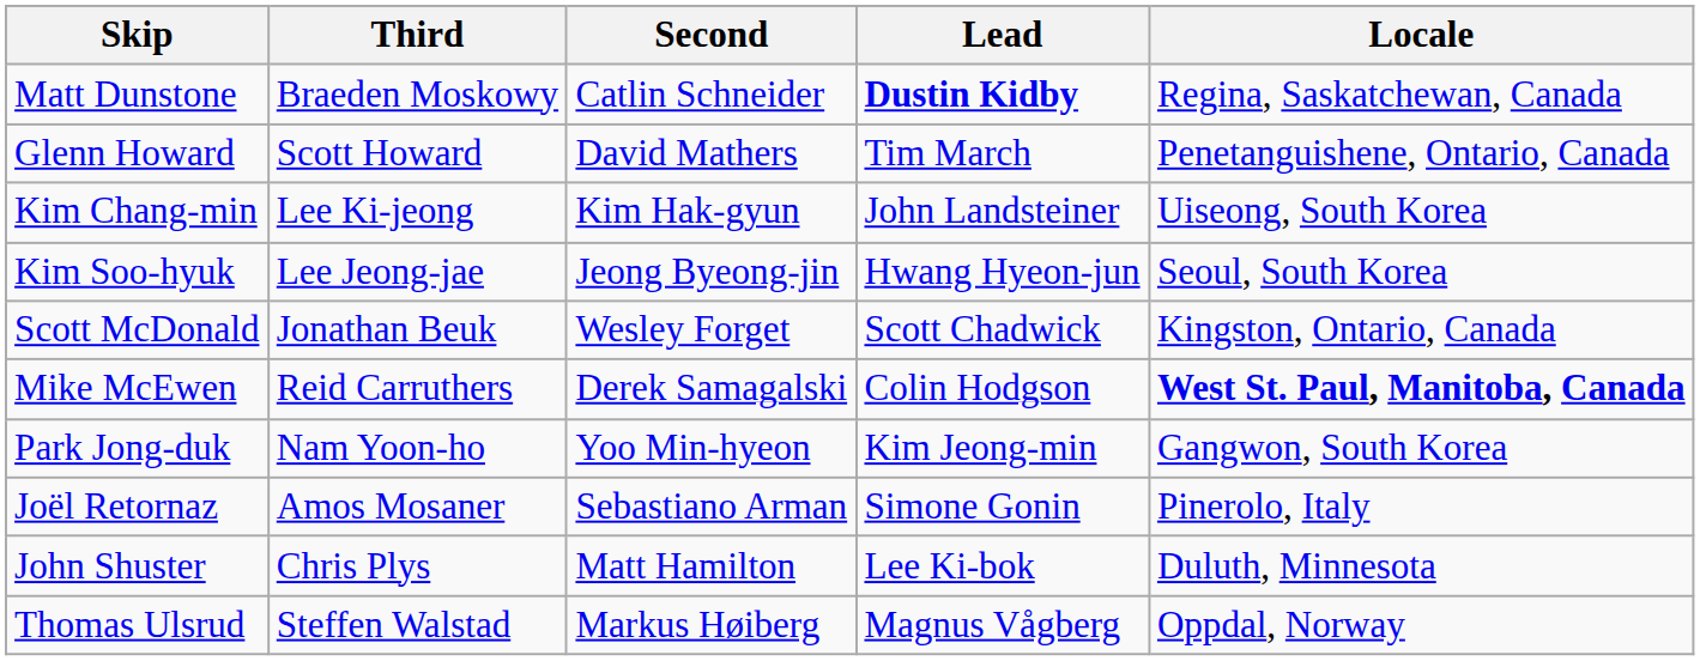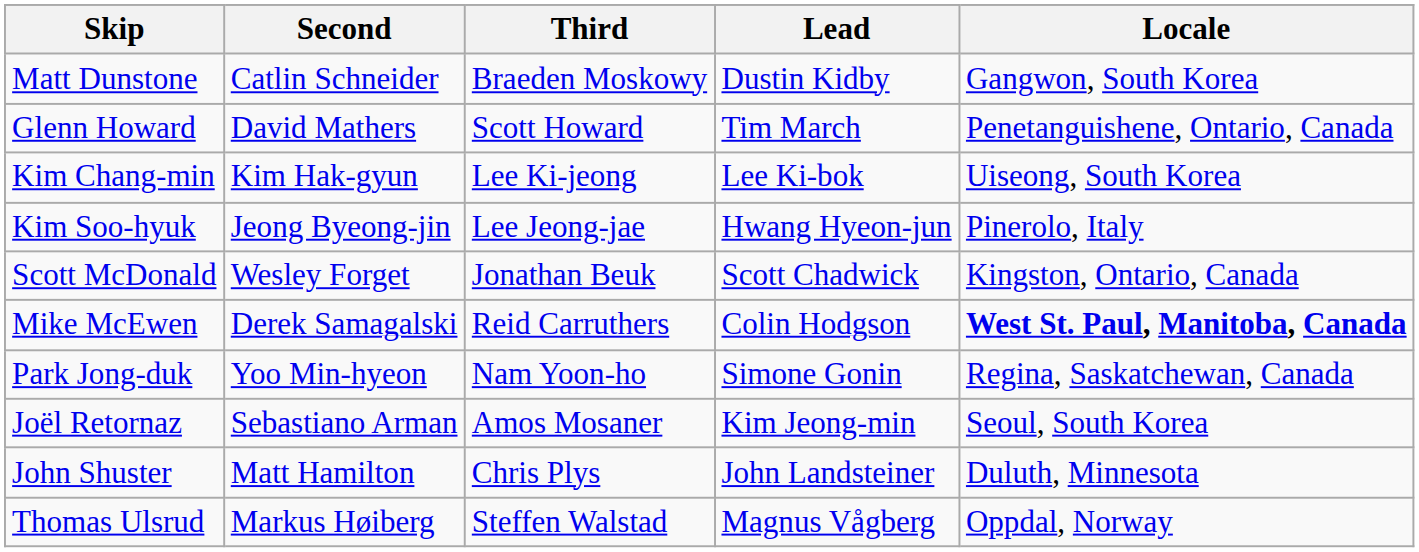 <table class=wikitable>
 <tr>
 <th>Skip</th>
+<th>Second</th>
 <th>Third</th>
-<th>Second</th>
 <th>Lead</th>
 <th>Locale</th>
 </tr>
 <tr>
 <td><a href='#'>Matt Dunstone</a></td>
+<td><a href='#'>Catlin Schneider</a></td>
 <td><a href='#'>Braeden Moskowy</a></td>
-<td><a href='#'>Catlin Schneider</a></td>
-<td><strong><a href='#'>Dustin Kidby</a></strong></td>
-<td> <a href='#'>Regina</a>, <a href='#'>Saskatchewan</a>, <a href='#'>Canada</a></td>
+<td><a href='#'>Dustin Kidby</a></td>
+<td> <a href='#'>Gangwon</a>, <a href='#'>South Korea</a></td>
 </tr>
 <tr>
 <td><a href='#'>Glenn Howard</a></td>
+<td><a href='#'>David Mathers</a></td>
 <td><a href='#'>Scott Howard</a></td>
-<td><a href='#'>David Mathers</a></td>
 <td><a href='#'>Tim March</a></td>
 <td> <a href='#'>Penetanguishene</a>, <a href='#'>Ontario</a>, <a href='#'>Canada</a></td>
 </tr>
 <tr>
 <td><a href='#'>Kim Chang-min</a></td>
+<td><a href='#'>Kim Hak-gyun</a></td>
 <td><a href='#'>Lee Ki-jeong</a></td>
-<td><a href='#'>Kim Hak-gyun</a></td>
-<td><a href='#'>John Landsteiner</a></td>
+<td><a href='#'>Lee Ki-bok</a></td>
 <td> <a href='#'>Uiseong</a>, <a href='#'>South Korea</a></td>
 </tr>
 <tr>
 <td><a href='#'>Kim Soo-hyuk</a></td>
+<td><a href='#'>Jeong Byeong-jin</a></td>
 <td><a href='#'>Lee Jeong-jae</a></td>
-<td><a href='#'>Jeong Byeong-jin</a></td>
 <td><a href='#'>Hwang Hyeon-jun</a></td>
-<td> <a href='#'>Seoul</a>, <a href='#'>South Korea</a></td>
+<td> <a href='#'>Pinerolo</a>, <a href='#'>Italy</a></td>
 </tr>
 <tr>
 <td><a href='#'>Scott McDonald</a></td>
+<td><a href='#'>Wesley Forget</a></td>
 <td><a href='#'>Jonathan Beuk</a></td>
-<td><a href='#'>Wesley Forget</a></td>
 <td><a href='#'>Scott Chadwick</a></td>
 <td> <a href='#'>Kingston</a>, <a href='#'>Ontario</a>, <a href='#'>Canada</a></td>
 </tr>
 <tr>
 <td><a href='#'>Mike McEwen</a></td>
+<td><a href='#'>Derek Samagalski</a></td>
 <td><a href='#'>Reid Carruthers</a></td>
-<td><a href='#'>Derek Samagalski</a></td>
 <td><a href='#'>Colin Hodgson</a></td>
 <td><strong> <a href='#'>West St. Paul</a>, <a href='#'>Manitoba</a>, <a href='#'>Canada</a></strong></td>
 </tr>
 <tr>
 <td><a href='#'>Park Jong-duk</a></td>
+<td><a href='#'>Yoo Min-hyeon</a></td>
 <td><a href='#'>Nam Yoon-ho</a></td>
-<td><a href='#'>Yoo Min-hyeon</a></td>
-<td><a href='#'>Kim Jeong-min</a></td>
-<td> <a href='#'>Gangwon</a>, <a href='#'>South Korea</a></td>
+<td><a href='#'>Simone Gonin</a></td>
+<td> <a href='#'>Regina</a>, <a href='#'>Saskatchewan</a>, <a href='#'>Canada</a></td>
 </tr>
 <tr>
 <td><a href='#'>Joël Retornaz</a></td>
+<td><a href='#'>Sebastiano Arman</a></td>
 <td><a href='#'>Amos Mosaner</a></td>
-<td><a href='#'>Sebastiano Arman</a></td>
-<td><a href='#'>Simone Gonin</a></td>
-<td> <a href='#'>Pinerolo</a>, <a href='#'>Italy</a></td>
+<td><a href='#'>Kim Jeong-min</a></td>
+<td> <a href='#'>Seoul</a>, <a href='#'>South Korea</a></td>
 </tr>
 <tr>
 <td><a href='#'>John Shuster</a></td>
+<td><a href='#'>Matt Hamilton</a></td>
 <td><a href='#'>Chris Plys</a></td>
-<td><a href='#'>Matt Hamilton</a></td>
-<td><a href='#'>Lee Ki-bok</a></td>
+<td><a href='#'>John Landsteiner</a></td>
 <td> <a href='#'>Duluth</a>, <a href='#'>Minnesota</a></td>
 </tr>
 <tr>
 <td><a href='#'>Thomas Ulsrud</a></td>
+<td><a href='#'>Markus Høiberg</a></td>
 <td><a href='#'>Steffen Walstad</a></td>
-<td><a href='#'>Markus Høiberg</a></td>
 <td><a href='#'>Magnus Vågberg</a></td>
 <td> <a href='#'>Oppdal</a>, <a href='#'>Norway</a></td>
 </tr>
 </table>
